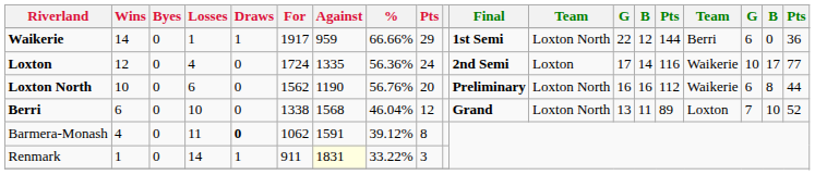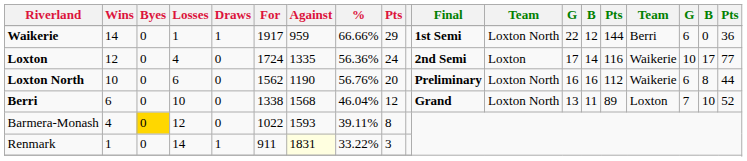 <table style="font-size: 85%; text-align: left;" class="wikitable">
 <tr>
 <th style="color:crimson">Riverland</th>
 <th style="color:crimson">Wins</th>
 <th style="color:crimson">Byes</th>
 <th style="color:crimson">Losses</th>
 <th style="color:crimson">Draws</th>
 <th style="color:crimson">For</th>
 <th style="color:crimson">Against</th>
 <th style="color:crimson">%</th>
 <th style="color:crimson">Pts</th>
 <th></th>
 <th style="color:green">Final</th>
 <th style="color:green">Team</th>
 <th style="color:green">G</th>
 <th style="color:green">B</th>
 <th style="color:green">Pts</th>
 <th style="color:green">Team</th>
 <th style="color:green">G</th>
 <th style="color:green">B</th>
 <th style="color:green">Pts</th>
 </tr>
 <tr>
 </tr>
 <tr>
 </tr>
 <tr>
 <td><strong>Waikerie</strong></td>
 <td>14</td>
 <td>0</td>
 <td>1</td>
 <td>1</td>
 <td>1917</td>
 <td>959</td>
 <td>66.66%</td>
 <td>29</td>
 <td></td>
 <td><strong>1st Semi</strong></td>
 <td>Loxton North</td>
 <td>22</td>
 <td>12</td>
 <td>144</td>
 <td>Berri</td>
 <td>6</td>
 <td>0</td>
 <td>36</td>
 </tr>
 <tr>
 <td><strong>Loxton</strong></td>
 <td>12</td>
 <td>0</td>
 <td>4</td>
 <td>0</td>
 <td>1724</td>
 <td>1335</td>
 <td>56.36%</td>
 <td>24</td>
 <td></td>
 <td><strong>2nd Semi</strong></td>
 <td>Loxton</td>
 <td>17</td>
 <td>14</td>
 <td>116</td>
 <td>Waikerie</td>
 <td>10</td>
 <td>17</td>
 <td>77</td>
 </tr>
 <tr>
 <td><strong>Loxton North</strong></td>
 <td>10</td>
 <td>0</td>
 <td>6</td>
 <td>0</td>
 <td>1562</td>
 <td>1190</td>
 <td>56.76%</td>
 <td>20</td>
 <td></td>
 <td><strong>Preliminary</strong></td>
 <td>Loxton North</td>
 <td>16</td>
 <td>16</td>
 <td>112</td>
 <td>Waikerie</td>
 <td>6</td>
 <td>8</td>
 <td>44</td>
 </tr>
 <tr>
 <td><strong>Berri</strong></td>
 <td>6</td>
 <td>0</td>
 <td>10</td>
 <td>0</td>
 <td>1338</td>
 <td>1568</td>
 <td>46.04%</td>
 <td>12</td>
 <td></td>
 <td><strong>Grand</strong></td>
 <td>Loxton North</td>
 <td>13</td>
 <td>11</td>
 <td>89</td>
 <td>Loxton</td>
 <td>7</td>
 <td>10</td>
 <td>52</td>
 </tr>
 <tr>
 <td>Barmera-Monash</td>
 <td>4</td>
+<td style="background: gold;">0</td>
+<td>12</td>
 <td>0</td>
-<td>11</td>
-<td><strong>0</strong></td>
-<td>1062</td>
-<td>1591</td>
-<td>39.12%</td>
+<td>1022</td>
+<td>1593</td>
+<td>39.11%</td>
 <td>8</td>
 <td></td>
 </tr>
 <tr>
 <td>Renmark</td>
 <td>1</td>
 <td>0</td>
 <td>14</td>
 <td>1</td>
 <td>911</td>
 <td style="background: lightyellow;">1831</td>
 <td>33.22%</td>
 <td>3</td>
 <td></td>
 </tr>
 <tr>
 </tr>
 </table>
